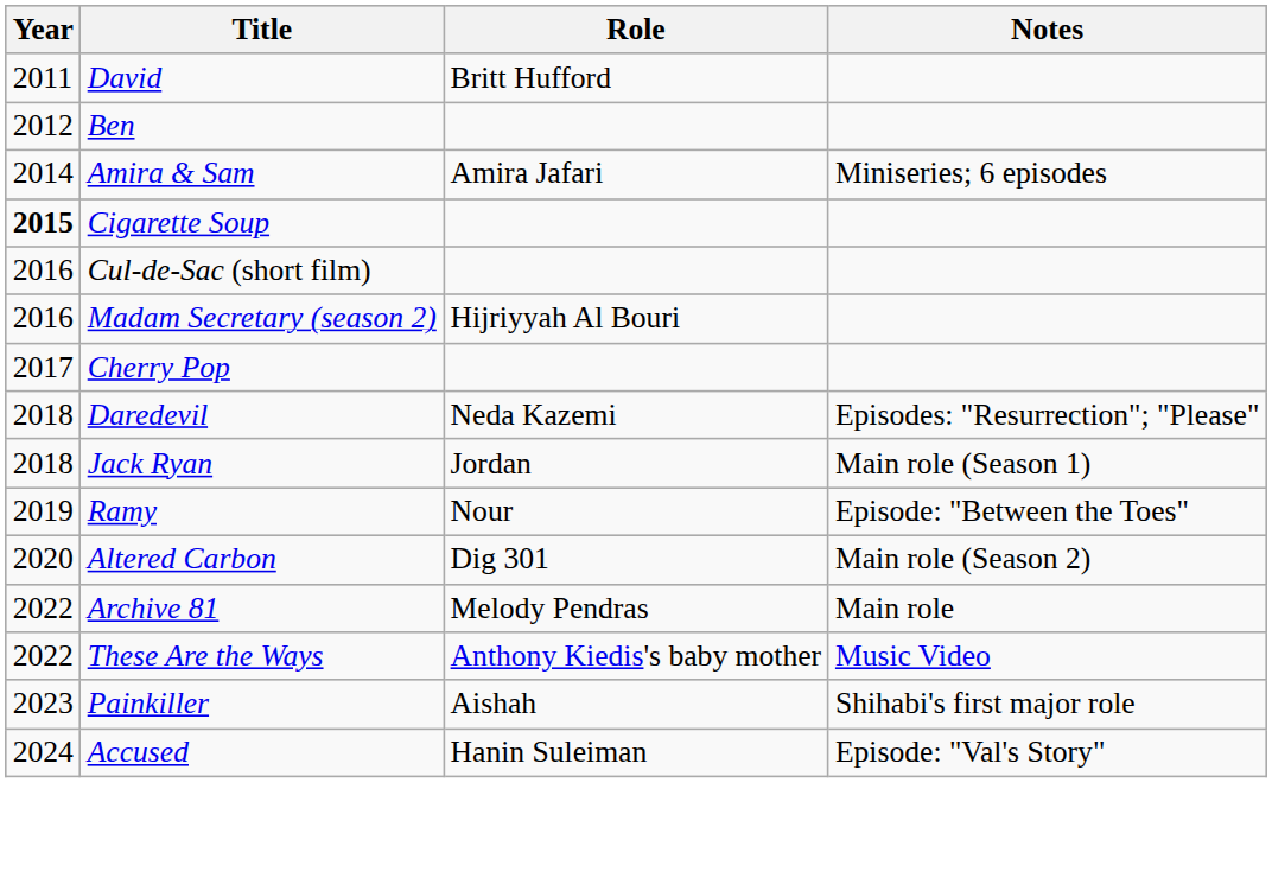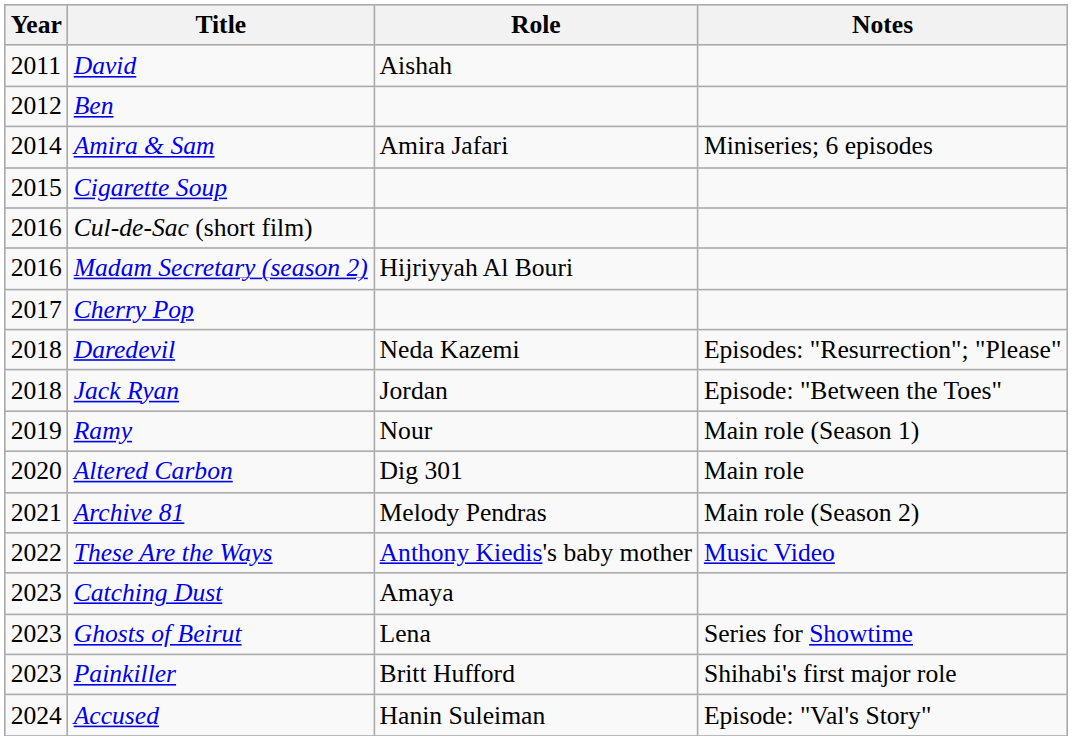 <table class="wikitable sortable">
 <tr>
 <th>Year</th>
 <th>Title</th>
 <th>Role</th>
 <th>Notes</th>
 </tr>
 <tr>
 <td>2011</td>
 <td><em><a href='#'>David</a></em></td>
-<td>Britt Hufford</td>
+<td>Aishah</td>
 <td></td>
 </tr>
 <tr>
 <td>2012</td>
 <td><em><a href='#'>Ben</a></em></td>
 <td></td>
 <td></td>
 </tr>
 <tr>
 <td>2014</td>
 <td><em><a href='#'>Amira & Sam</a></em></td>
 <td>Amira Jafari</td>
 <td>Miniseries; 6 episodes</td>
 </tr>
 <tr>
-<td><strong>2015</strong></td>
+<td>2015</td>
 <td><em><a href='#'>Cigarette Soup</a></em></td>
 <td></td>
 <td></td>
 </tr>
 <tr>
 <td>2016</td>
 <td><em>Cul-de-Sac</em> (short film)</td>
 <td></td>
 <td></td>
 </tr>
 <tr>
 <td>2016</td>
 <td><em><a href='#'>Madam Secretary (season 2)</a></em></td>
 <td>Hijriyyah Al Bouri</td>
 <td></td>
 </tr>
 <tr>
 <td>2017</td>
 <td><em><a href='#'>Cherry Pop</a></em></td>
 <td></td>
 <td></td>
 </tr>
 <tr>
 <td>2018</td>
 <td><em><a href='#'>Daredevil</a></em></td>
 <td>Neda Kazemi</td>
 <td>Episodes: "Resurrection"; "Please"</td>
 </tr>
 <tr>
 <td>2018</td>
 <td><em><a href='#'>Jack Ryan</a></em></td>
 <td>Jordan</td>
-<td>Main role (Season 1)</td>
+<td>Episode: "Between the Toes"</td>
 </tr>
 <tr>
 <td>2019</td>
 <td><em><a href='#'>Ramy</a></em></td>
 <td>Nour</td>
-<td>Episode: "Between the Toes"</td>
+<td>Main role (Season 1)</td>
 </tr>
 <tr>
 <td>2020</td>
 <td><em><a href='#'>Altered Carbon</a></em></td>
 <td>Dig 301</td>
-<td>Main role (Season 2)</td>
+<td>Main role</td>
 </tr>
 <tr>
-<td>2022</td>
+<td>2021</td>
 <td><em><a href='#'>Archive 81</a></em></td>
 <td>Melody Pendras</td>
-<td>Main role</td>
+<td>Main role (Season 2)</td>
 </tr>
 <tr>
 <td>2022</td>
 <td><em><a href='#'>These Are the Ways</a></em></td>
 <td><a href='#'>Anthony Kiedis</a>'s baby mother</td>
 <td><a href='#'>Music Video</a></td>
 </tr>
 <tr>
 <td>2023</td>
+<td><em><a href='#'>Catching Dust</a></em></td>
+<td>Amaya</td>
+<td></td>
+</tr>
+<tr>
+<td>2023</td>
+<td><em><a href='#'>Ghosts of Beirut</a></em></td>
+<td>Lena</td>
+<td>Series for <a href='#'>Showtime</a></td>
+</tr>
+<tr>
+<td>2023</td>
 <td><em><a href='#'>Painkiller</a></em></td>
-<td>Aishah</td>
+<td>Britt Hufford</td>
 <td>Shihabi's first major role</td>
 </tr>
 <tr>
 <td>2024</td>
 <td><em><a href='#'>Accused</a></em></td>
 <td>Hanin Suleiman</td>
 <td>Episode: "Val's Story"</td>
 </tr>
 </table>
